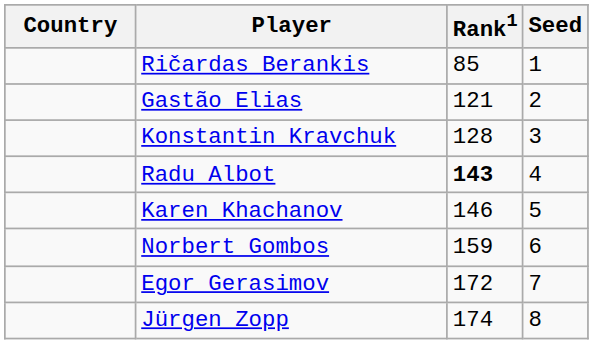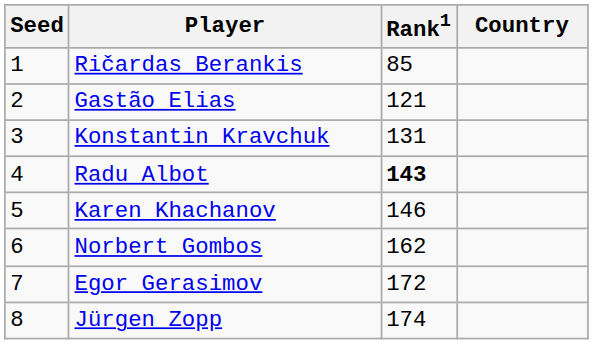 <table class="sortable wikitable">
 <tr>
-<th width="70">Country</th>
+<th>Seed</th>
 <th width="175">Player</th>
 <th>Rank<sup>1</sup></th>
-<th>Seed</th>
+<th width="70">Country</th>
 </tr>
 <tr>
-<td></td>
+<td>1</td>
 <td><a href='#'>Ričardas Berankis</a></td>
 <td>85</td>
-<td>1</td>
+<td></td>
 </tr>
 <tr>
-<td></td>
+<td>2</td>
 <td><a href='#'>Gastão Elias</a></td>
 <td>121</td>
-<td>2</td>
+<td></td>
 </tr>
 <tr>
+<td>3</td>
+<td><a href='#'>Konstantin Kravchuk</a></td>
+<td>131</td>
 <td></td>
-<td><a href='#'>Konstantin Kravchuk</a></td>
-<td>128</td>
-<td>3</td>
 </tr>
 <tr>
-<td></td>
+<td>4</td>
 <td><a href='#'>Radu Albot</a></td>
 <td><strong>143</strong></td>
-<td>4</td>
+<td></td>
 </tr>
 <tr>
-<td></td>
+<td>5</td>
 <td><a href='#'>Karen Khachanov</a></td>
 <td>146</td>
-<td>5</td>
+<td></td>
 </tr>
 <tr>
+<td>6</td>
+<td><a href='#'>Norbert Gombos</a></td>
+<td>162</td>
 <td></td>
-<td><a href='#'>Norbert Gombos</a></td>
-<td>159</td>
-<td>6</td>
 </tr>
 <tr>
-<td></td>
+<td>7</td>
 <td><a href='#'>Egor Gerasimov</a></td>
 <td>172</td>
-<td>7</td>
+<td></td>
 </tr>
 <tr>
-<td></td>
+<td>8</td>
 <td><a href='#'>Jürgen Zopp</a></td>
 <td>174</td>
-<td>8</td>
+<td></td>
 </tr>
 </table>
